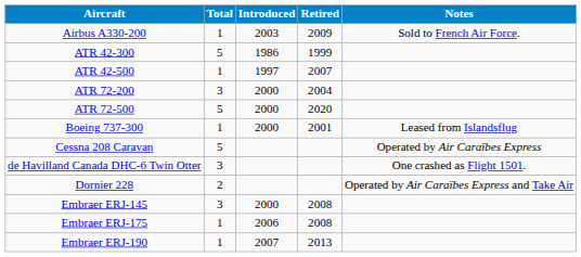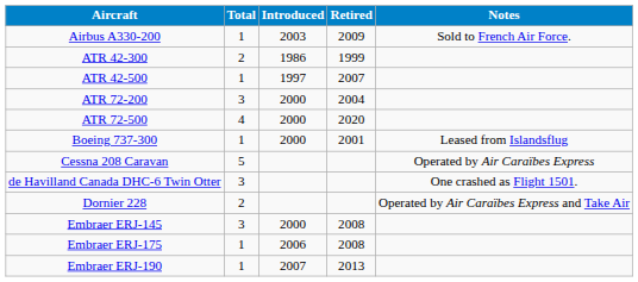 <table class="wikitable" style="margin:0.5em auto; text-align:center">
 <tr>
 <th style="background:#0081c8; color:white">Aircraft</th>
 <th style="background:#0081c8; color:white">Total</th>
 <th style="background:#0081c8; color:white">Introduced</th>
 <th style="background:#0081c8; color:white">Retired</th>
 <th style="background:#0081c8; color:white">Notes</th>
 </tr>
 <tr>
 <td><a href='#'>Airbus A330-200</a></td>
 <td>1</td>
 <td>2003</td>
 <td>2009</td>
 <td>Sold to <a href='#'>French Air Force</a>.</td>
 </tr>
 <tr>
 <td><a href='#'>ATR 42-300</a></td>
-<td>5</td>
+<td>2</td>
 <td>1986</td>
 <td>1999</td>
 <td></td>
 </tr>
 <tr>
 <td><a href='#'>ATR 42-500</a></td>
 <td>1</td>
 <td>1997</td>
 <td>2007</td>
 <td></td>
 </tr>
 <tr>
 <td><a href='#'>ATR 72-200</a></td>
 <td>3</td>
 <td>2000</td>
 <td>2004</td>
 <td></td>
 </tr>
 <tr>
 <td><a href='#'>ATR 72-500</a></td>
-<td>5</td>
+<td>4</td>
 <td>2000</td>
 <td>2020</td>
 <td></td>
 </tr>
 <tr>
 <td><a href='#'>Boeing 737-300</a></td>
 <td>1</td>
 <td>2000</td>
 <td>2001</td>
 <td>Leased from <a href='#'>Islandsflug</a></td>
 </tr>
 <tr>
 <td><a href='#'>Cessna 208 Caravan</a></td>
 <td>5</td>
 <td></td>
 <td></td>
 <td>Operated by <em>Air Caraïbes Express</em></td>
 </tr>
 <tr>
 <td><a href='#'>de Havilland Canada DHC-6 Twin Otter</a></td>
 <td>3</td>
 <td></td>
 <td></td>
 <td>One crashed as <a href='#'>Flight 1501</a>.</td>
 </tr>
 <tr>
 <td><a href='#'>Dornier 228</a></td>
 <td>2</td>
 <td></td>
 <td></td>
 <td>Operated by <em>Air Caraïbes Express</em> and <a href='#'>Take Air</a></td>
 </tr>
 <tr>
 <td><a href='#'>Embraer ERJ-145</a></td>
 <td>3</td>
 <td>2000</td>
 <td>2008</td>
 <td></td>
 </tr>
 <tr>
 <td><a href='#'>Embraer ERJ-175</a></td>
 <td>1</td>
 <td>2006</td>
 <td>2008</td>
 <td></td>
 </tr>
 <tr>
 <td><a href='#'>Embraer ERJ-190</a></td>
 <td>1</td>
 <td>2007</td>
 <td>2013</td>
 <td></td>
 </tr>
 </table>
